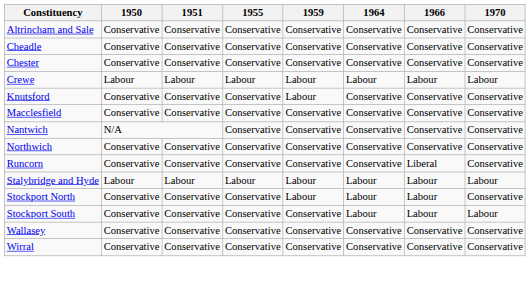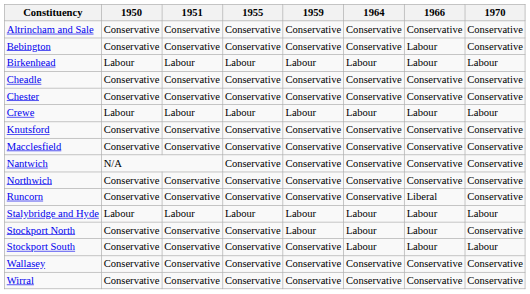 <table class="wikitable sortable">
 <tr>
 <th>Constituency</th>
 <th>1950</th>
 <th>1951</th>
 <th>1955</th>
 <th>1959</th>
 <th>1964</th>
 <th>1966</th>
 <th>1970</th>
 </tr>
 <tr>
 <td><a href='#'>Altrincham and Sale</a></td>
 <td bgcolor=>Conservative</td>
 <td bgcolor=>Conservative</td>
 <td bgcolor=>Conservative</td>
 <td bgcolor=>Conservative</td>
 <td bgcolor=>Conservative</td>
 <td bgcolor=>Conservative</td>
 <td bgcolor=>Conservative</td>
+</tr>
+<tr>
+<td><a href='#'>Bebington</a></td>
+<td bgcolor=>Conservative</td>
+<td bgcolor=>Conservative</td>
+<td bgcolor=>Conservative</td>
+<td bgcolor=>Conservative</td>
+<td bgcolor=>Conservative</td>
+<td bgcolor=>Labour</td>
+<td bgcolor=>Conservative</td>
+</tr>
+<tr>
+<td><a href='#'>Birkenhead</a></td>
+<td bgcolor=>Labour</td>
+<td bgcolor=>Labour</td>
+<td bgcolor=>Labour</td>
+<td bgcolor=>Labour</td>
+<td bgcolor=>Labour</td>
+<td bgcolor=>Labour</td>
+<td bgcolor=>Labour</td>
 </tr>
 <tr>
 <td><a href='#'>Cheadle</a></td>
 <td bgcolor=>Conservative</td>
 <td bgcolor=>Conservative</td>
 <td bgcolor=>Conservative</td>
 <td bgcolor=>Conservative</td>
 <td bgcolor=>Conservative</td>
 <td bgcolor=>Conservative</td>
 <td bgcolor=>Conservative</td>
 </tr>
 <tr>
 <td><a href='#'>Chester</a></td>
 <td bgcolor=>Conservative</td>
 <td bgcolor=>Conservative</td>
 <td bgcolor=>Conservative</td>
 <td bgcolor=>Conservative</td>
 <td bgcolor=>Conservative</td>
 <td bgcolor=>Conservative</td>
 <td bgcolor=>Conservative</td>
 </tr>
 <tr>
 <td><a href='#'>Crewe</a></td>
 <td bgcolor=>Labour</td>
 <td bgcolor=>Labour</td>
 <td bgcolor=>Labour</td>
 <td bgcolor=>Labour</td>
 <td bgcolor=>Labour</td>
 <td bgcolor=>Labour</td>
 <td bgcolor=>Labour</td>
 </tr>
 <tr>
 <td><a href='#'>Knutsford</a></td>
 <td bgcolor=>Conservative</td>
 <td bgcolor=>Conservative</td>
 <td bgcolor=>Conservative</td>
-<td bgcolor=>Labour</td>
+<td bgcolor=>Conservative</td>
 <td bgcolor=>Conservative</td>
 <td bgcolor=>Conservative</td>
 <td bgcolor=>Conservative</td>
 </tr>
 <tr>
 <td><a href='#'>Macclesfield</a></td>
 <td bgcolor=>Conservative</td>
 <td bgcolor=>Conservative</td>
 <td bgcolor=>Conservative</td>
 <td bgcolor=>Conservative</td>
 <td bgcolor=>Conservative</td>
 <td bgcolor=>Conservative</td>
 <td bgcolor=>Conservative</td>
 </tr>
 <tr>
 <td><a href='#'>Nantwich</a></td>
 <td colspan="2">N/A</td>
 <td bgcolor=>Conservative</td>
 <td bgcolor=>Conservative</td>
 <td bgcolor=>Conservative</td>
 <td bgcolor=>Conservative</td>
 <td bgcolor=>Conservative</td>
 </tr>
 <tr>
 <td><a href='#'>Northwich</a></td>
 <td bgcolor=>Conservative</td>
 <td bgcolor=>Conservative</td>
 <td bgcolor=>Conservative</td>
 <td bgcolor=>Conservative</td>
 <td bgcolor=>Conservative</td>
 <td bgcolor=>Conservative</td>
 <td bgcolor=>Conservative</td>
 </tr>
 <tr>
 <td><a href='#'>Runcorn</a></td>
 <td bgcolor=>Conservative</td>
 <td bgcolor=>Conservative</td>
 <td bgcolor=>Conservative</td>
 <td bgcolor=>Conservative</td>
 <td bgcolor=>Conservative</td>
 <td bgcolor=>Liberal</td>
 <td bgcolor=>Conservative</td>
 </tr>
 <tr>
 <td><a href='#'>Stalybridge and Hyde</a></td>
 <td bgcolor=>Labour</td>
 <td bgcolor=>Labour</td>
 <td bgcolor=>Labour</td>
 <td bgcolor=>Labour</td>
 <td bgcolor=>Labour</td>
 <td bgcolor=>Labour</td>
 <td bgcolor=>Labour</td>
 </tr>
 <tr>
 <td><a href='#'>Stockport North</a></td>
 <td bgcolor=>Conservative</td>
 <td bgcolor=>Conservative</td>
 <td bgcolor=>Conservative</td>
 <td bgcolor=>Labour</td>
 <td bgcolor=>Labour</td>
 <td bgcolor=>Labour</td>
 <td bgcolor=>Conservative</td>
 </tr>
 <tr>
 <td><a href='#'>Stockport South</a></td>
 <td bgcolor=>Conservative</td>
 <td bgcolor=>Conservative</td>
 <td bgcolor=>Conservative</td>
 <td bgcolor=>Conservative</td>
 <td bgcolor=>Labour</td>
 <td bgcolor=>Labour</td>
 <td bgcolor=>Labour</td>
 </tr>
 <tr>
 <td><a href='#'>Wallasey</a></td>
 <td bgcolor=>Conservative</td>
 <td bgcolor=>Conservative</td>
 <td bgcolor=>Conservative</td>
 <td bgcolor=>Conservative</td>
 <td bgcolor=>Conservative</td>
 <td bgcolor=>Conservative</td>
 <td bgcolor=>Conservative</td>
 </tr>
 <tr>
 <td><a href='#'>Wirral</a></td>
 <td bgcolor=>Conservative</td>
 <td bgcolor=>Conservative</td>
 <td bgcolor=>Conservative</td>
 <td bgcolor=>Conservative</td>
 <td bgcolor=>Conservative</td>
 <td bgcolor=>Conservative</td>
 <td bgcolor=>Conservative</td>
 </tr>
 </table>
